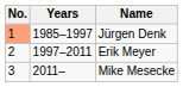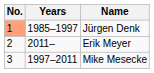 <table class="wikitable">
 <tr>
 <th>No.</th>
 <th>Years</th>
 <th>Name</th>
 </tr>
 <tr>
 <td style="background: lightsalmon;">1</td>
 <td>1985–1997</td>
 <td> Jürgen Denk</td>
 </tr>
 <tr>
 <td>2</td>
-<td>1997–2011</td>
+<td>2011–</td>
 <td> Erik Meyer</td>
 </tr>
 <tr>
 <td>3</td>
-<td>2011–</td>
+<td>1997–2011</td>
 <td> Mike Mesecke</td>
 </tr>
 </table>
